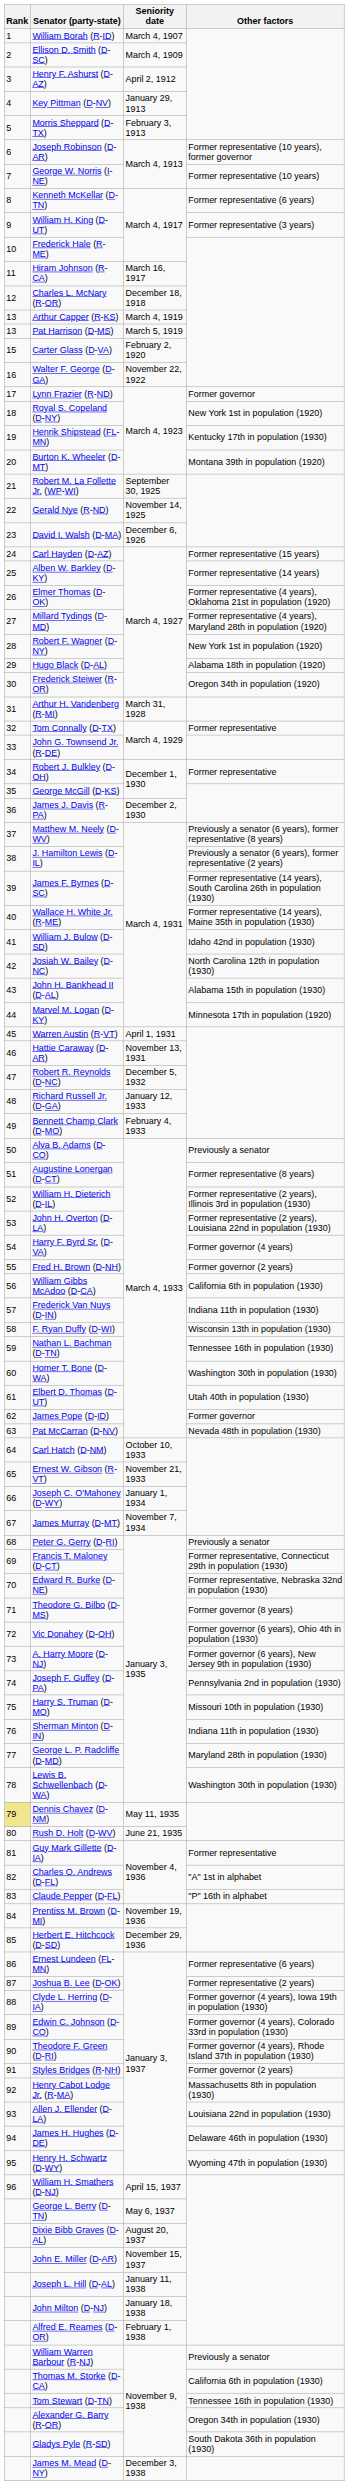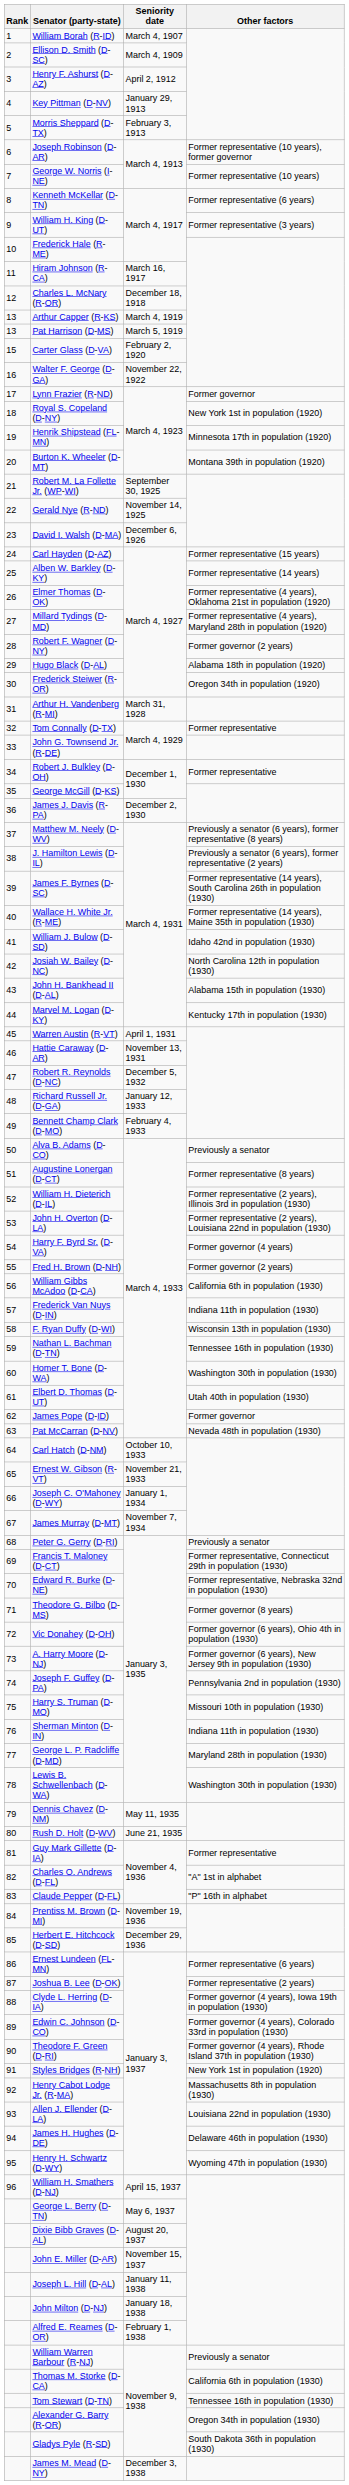 <table class=wikitable>
 <tr valign=bottom>
 <th>Rank</th>
 <th>Senator (party-state)</th>
 <th>Seniority date</th>
 <th>Other factors</th>
 </tr>
 <tr>
 <td>1</td>
 <td><a href='#'>William Borah</a> (<a href='#'>R</a>-<a href='#'>ID</a>)</td>
 <td>March 4, 1907</td>
 <td rowspan=5></td>
 </tr>
 <tr>
 <td>2</td>
 <td><a href='#'>Ellison D. Smith</a> (<a href='#'>D</a>-<a href='#'>SC</a>)</td>
 <td>March 4, 1909</td>
 </tr>
 <tr>
 <td>3</td>
 <td><a href='#'>Henry F. Ashurst</a> (<a href='#'>D</a>-<a href='#'>AZ</a>)</td>
 <td>April 2, 1912</td>
 </tr>
 <tr>
 <td>4</td>
 <td><a href='#'>Key Pittman</a> (<a href='#'>D</a>-<a href='#'>NV</a>)</td>
 <td>January 29, 1913</td>
 </tr>
 <tr>
 <td>5</td>
 <td><a href='#'>Morris Sheppard</a> (<a href='#'>D</a>-<a href='#'>TX</a>)</td>
 <td>February 3, 1913</td>
 </tr>
 <tr>
 <td>6</td>
 <td><a href='#'>Joseph Robinson</a> (<a href='#'>D</a>-<a href='#'>AR</a>)</td>
 <td rowspan=2>March 4, 1913</td>
 <td>Former representative (10 years), former governor</td>
 </tr>
 <tr>
 <td>7</td>
 <td><a href='#'>George W. Norris</a> (<a href='#'>I</a>-<a href='#'>NE</a>)</td>
 <td>Former representative (10 years)</td>
 </tr>
 <tr>
 <td>8</td>
 <td><a href='#'>Kenneth McKellar</a> (<a href='#'>D</a>-<a href='#'>TN</a>)</td>
 <td rowspan=3>March 4, 1917</td>
 <td>Former representative (6 years)</td>
 </tr>
 <tr>
 <td>9</td>
 <td><a href='#'>William H. King</a> (<a href='#'>D</a>-<a href='#'>UT</a>)</td>
 <td>Former representative (3 years)</td>
 </tr>
 <tr>
 <td>10</td>
 <td><a href='#'>Frederick Hale</a> (<a href='#'>R</a>-<a href='#'>ME</a>)</td>
 <td rowspan=7></td>
 </tr>
 <tr>
 <td>11</td>
 <td><a href='#'>Hiram Johnson</a> (<a href='#'>R</a>-<a href='#'>CA</a>)</td>
 <td>March 16, 1917</td>
 </tr>
 <tr>
 <td>12</td>
 <td><a href='#'>Charles L. McNary</a> (<a href='#'>R</a>-<a href='#'>OR</a>)</td>
 <td>December 18, 1918</td>
 </tr>
 <tr>
 <td>13</td>
 <td><a href='#'>Arthur Capper</a> (<a href='#'>R</a>-<a href='#'>KS</a>)</td>
 <td>March 4, 1919</td>
 </tr>
 <tr>
 <td>13</td>
 <td><a href='#'>Pat Harrison</a> (<a href='#'>D</a>-<a href='#'>MS</a>)</td>
 <td>March 5, 1919</td>
 </tr>
 <tr>
 <td>15</td>
 <td><a href='#'>Carter Glass</a> (<a href='#'>D</a>-<a href='#'>VA</a>)</td>
 <td>February 2, 1920</td>
 </tr>
 <tr>
 <td>16</td>
 <td><a href='#'>Walter F. George</a> (<a href='#'>D</a>-<a href='#'>GA</a>)</td>
 <td>November 22, 1922</td>
 </tr>
 <tr>
 <td>17</td>
 <td><a href='#'>Lynn Frazier</a> (<a href='#'>R</a>-<a href='#'>ND</a>)</td>
 <td rowspan=4>March 4, 1923</td>
 <td>Former governor</td>
 </tr>
 <tr>
 <td>18</td>
 <td><a href='#'>Royal S. Copeland</a> (<a href='#'>D</a>-<a href='#'>NY</a>)</td>
 <td>New York 1st in population (1920)</td>
 </tr>
 <tr>
 <td>19</td>
 <td><a href='#'>Henrik Shipstead</a> (<a href='#'>FL</a>-<a href='#'>MN</a>)</td>
-<td>Kentucky 17th in population (1930)</td>
+<td>Minnesota 17th in population (1920)</td>
 </tr>
 <tr>
 <td>20</td>
 <td><a href='#'>Burton K. Wheeler</a> (<a href='#'>D</a>-<a href='#'>MT</a>)</td>
 <td>Montana 39th in population (1920)</td>
 </tr>
 <tr>
 <td>21</td>
 <td><a href='#'>Robert M. La Follette Jr.</a> (<a href='#'>WP</a>-<a href='#'>WI</a>)</td>
 <td>September 30, 1925</td>
 <td rowspan=3></td>
 </tr>
 <tr>
 <td>22</td>
 <td><a href='#'>Gerald Nye</a> (<a href='#'>R</a>-<a href='#'>ND</a>)</td>
 <td>November 14, 1925</td>
 </tr>
 <tr>
 <td>23</td>
 <td><a href='#'>David I. Walsh</a> (<a href='#'>D</a>-<a href='#'>MA</a>)</td>
 <td>December 6, 1926</td>
 </tr>
 <tr>
 <td>24</td>
 <td><a href='#'>Carl Hayden</a> (<a href='#'>D</a>-<a href='#'>AZ</a>)</td>
 <td rowspan=7>March 4, 1927</td>
 <td>Former representative (15 years)</td>
 </tr>
 <tr>
 <td>25</td>
 <td><a href='#'>Alben W. Barkley</a> (<a href='#'>D</a>-<a href='#'>KY</a>)</td>
 <td>Former representative (14 years)</td>
 </tr>
 <tr>
 <td>26</td>
 <td><a href='#'>Elmer Thomas</a> (<a href='#'>D</a>-<a href='#'>OK</a>)</td>
 <td>Former representative (4 years), Oklahoma 21st in population (1920)</td>
 </tr>
 <tr>
 <td>27</td>
 <td><a href='#'>Millard Tydings</a> (<a href='#'>D</a>-<a href='#'>MD</a>)</td>
 <td>Former representative (4 years), Maryland 28th in population (1920)</td>
 </tr>
 <tr>
 <td>28</td>
 <td><a href='#'>Robert F. Wagner</a> (<a href='#'>D</a>-<a href='#'>NY</a>)</td>
-<td>New York 1st in population (1920)</td>
+<td>Former governor (2 years)</td>
 </tr>
 <tr>
 <td>29</td>
 <td><a href='#'>Hugo Black</a> (<a href='#'>D</a>-<a href='#'>AL</a>)</td>
 <td>Alabama 18th in population (1920)</td>
 </tr>
 <tr>
 <td>30</td>
 <td><a href='#'>Frederick Steiwer</a> (<a href='#'>R</a>-<a href='#'>OR</a>)</td>
 <td>Oregon 34th in population (1920)</td>
 </tr>
 <tr>
 <td>31</td>
 <td><a href='#'>Arthur H. Vandenberg</a> (<a href='#'>R</a>-<a href='#'>MI</a>)</td>
 <td>March 31, 1928</td>
 <td></td>
 </tr>
 <tr>
 <td>32</td>
 <td><a href='#'>Tom Connally</a> (<a href='#'>D</a>-<a href='#'>TX</a>)</td>
 <td rowspan=2>March 4, 1929</td>
 <td>Former representative</td>
 </tr>
 <tr>
 <td>33</td>
 <td><a href='#'>John G. Townsend Jr.</a> (<a href='#'>R</a>-<a href='#'>DE</a>)</td>
 <td></td>
 </tr>
 <tr>
 <td>34</td>
 <td><a href='#'>Robert J. Bulkley</a> (<a href='#'>D</a>-<a href='#'>OH</a>)</td>
 <td rowspan=2>December 1, 1930</td>
 <td>Former representative</td>
 </tr>
 <tr>
 <td>35</td>
 <td><a href='#'>George McGill</a> (<a href='#'>D</a>-<a href='#'>KS</a>)</td>
 <td rowspan=2></td>
 </tr>
 <tr>
 <td>36</td>
 <td><a href='#'>James J. Davis</a> (<a href='#'>R</a>-<a href='#'>PA</a>)</td>
 <td>December 2, 1930</td>
 </tr>
 <tr>
 <td>37</td>
 <td><a href='#'>Matthew M. Neely</a> (<a href='#'>D</a>-<a href='#'>WV</a>)</td>
 <td rowspan=8>March 4, 1931</td>
 <td>Previously a senator (6 years), former representative (8 years)</td>
 </tr>
 <tr>
 <td>38</td>
 <td><a href='#'>J. Hamilton Lewis</a> (<a href='#'>D</a>-<a href='#'>IL</a>)</td>
 <td>Previously a senator (6 years), former representative (2 years)</td>
 </tr>
 <tr>
 <td>39</td>
 <td><a href='#'>James F. Byrnes</a> (<a href='#'>D</a>-<a href='#'>SC</a>)</td>
 <td>Former representative (14 years), South Carolina 26th in population (1930)</td>
 </tr>
 <tr>
 <td>40</td>
 <td><a href='#'>Wallace H. White Jr.</a> (<a href='#'>R</a>-<a href='#'>ME</a>)</td>
 <td>Former representative (14 years), Maine 35th in population (1930)</td>
 </tr>
 <tr>
 <td>41</td>
 <td><a href='#'>William J. Bulow</a> (<a href='#'>D</a>-<a href='#'>SD</a>)</td>
 <td>Idaho 42nd in population (1930)</td>
 </tr>
 <tr>
 <td>42</td>
 <td><a href='#'>Josiah W. Bailey</a> (<a href='#'>D</a>-<a href='#'>NC</a>)</td>
 <td>North Carolina 12th in population (1930)</td>
 </tr>
 <tr>
 <td>43</td>
 <td><a href='#'>John H. Bankhead II</a> (<a href='#'>D</a>-<a href='#'>AL</a>)</td>
 <td>Alabama 15th in population (1930)</td>
 </tr>
 <tr>
 <td>44</td>
 <td><a href='#'>Marvel M. Logan</a> (<a href='#'>D</a>-<a href='#'>KY</a>)</td>
-<td>Minnesota 17th in population (1920)</td>
+<td>Kentucky 17th in population (1930)</td>
 </tr>
 <tr>
 <td>45</td>
 <td><a href='#'>Warren Austin</a> (<a href='#'>R</a>-<a href='#'>VT</a>)</td>
 <td>April 1, 1931</td>
 <td rowspan=5></td>
 </tr>
 <tr>
 <td>46</td>
 <td><a href='#'>Hattie Caraway</a> (<a href='#'>D</a>-<a href='#'>AR</a>)</td>
 <td>November 13, 1931</td>
 </tr>
 <tr>
 <td>47</td>
 <td><a href='#'>Robert R. Reynolds</a> (<a href='#'>D</a>-<a href='#'>NC</a>)</td>
 <td>December 5, 1932</td>
 </tr>
 <tr>
 <td>48</td>
 <td><a href='#'>Richard Russell Jr.</a> (<a href='#'>D</a>-<a href='#'>GA</a>)</td>
 <td>January 12, 1933</td>
 </tr>
 <tr>
 <td>49</td>
 <td><a href='#'>Bennett Champ Clark</a> (<a href='#'>D</a>-<a href='#'>MO</a>)</td>
 <td>February 4, 1933</td>
 </tr>
 <tr>
 <td>50</td>
 <td><a href='#'>Alva B. Adams</a> (<a href='#'>D</a>-<a href='#'>CO</a>)</td>
 <td rowspan=14>March 4, 1933</td>
 <td>Previously a senator</td>
 </tr>
 <tr>
 <td>51</td>
 <td><a href='#'>Augustine Lonergan</a> (<a href='#'>D</a>-<a href='#'>CT</a>)</td>
 <td>Former representative (8 years)</td>
 </tr>
 <tr>
 <td>52</td>
 <td><a href='#'>William H. Dieterich</a> (<a href='#'>D</a>-<a href='#'>IL</a>)</td>
 <td>Former representative (2 years), Illinois 3rd in population (1930)</td>
 </tr>
 <tr>
 <td>53</td>
 <td><a href='#'>John H. Overton</a> (<a href='#'>D</a>-<a href='#'>LA</a>)</td>
 <td>Former representative (2 years), Louisiana 22nd in population (1930)</td>
 </tr>
 <tr>
 <td>54</td>
 <td><a href='#'>Harry F. Byrd Sr.</a> (<a href='#'>D</a>-<a href='#'>VA</a>)</td>
 <td>Former governor (4 years)</td>
 </tr>
 <tr>
 <td>55</td>
 <td><a href='#'>Fred H. Brown</a> (<a href='#'>D</a>-<a href='#'>NH</a>)</td>
 <td>Former governor (2 years)</td>
 </tr>
 <tr>
 <td>56</td>
 <td><a href='#'>William Gibbs McAdoo</a> (<a href='#'>D</a>-<a href='#'>CA</a>)</td>
 <td>California 6th in population (1930)</td>
 </tr>
 <tr>
 <td>57</td>
 <td><a href='#'>Frederick Van Nuys</a> (<a href='#'>D</a>-<a href='#'>IN</a>)</td>
 <td>Indiana 11th in population (1930)</td>
 </tr>
 <tr>
 <td>58</td>
 <td><a href='#'>F. Ryan Duffy</a> (<a href='#'>D</a>-<a href='#'>WI</a>)</td>
 <td>Wisconsin 13th in population (1930)</td>
 </tr>
 <tr>
 <td>59</td>
 <td><a href='#'>Nathan L. Bachman</a> (<a href='#'>D</a>-<a href='#'>TN</a>)</td>
 <td>Tennessee 16th in population (1930)</td>
 </tr>
 <tr>
 <td>60</td>
 <td><a href='#'>Homer T. Bone</a> (<a href='#'>D</a>-<a href='#'>WA</a>)</td>
 <td>Washington 30th in population (1930)</td>
 </tr>
 <tr>
 <td>61</td>
 <td><a href='#'>Elbert D. Thomas</a> (<a href='#'>D</a>-<a href='#'>UT</a>)</td>
 <td>Utah 40th in population (1930)</td>
 </tr>
 <tr>
 <td>62</td>
 <td><a href='#'>James Pope</a> (<a href='#'>D</a>-<a href='#'>ID</a>)</td>
 <td>Former governor</td>
 </tr>
 <tr>
 <td>63</td>
 <td><a href='#'>Pat McCarran</a> (<a href='#'>D</a>-<a href='#'>NV</a>)</td>
 <td>Nevada 48th in population (1930)</td>
 </tr>
 <tr>
 <td>64</td>
 <td><a href='#'>Carl Hatch</a> (<a href='#'>D</a>-<a href='#'>NM</a>)</td>
 <td>October 10, 1933</td>
 <td rowspan=4></td>
 </tr>
 <tr>
 <td>65</td>
 <td><a href='#'>Ernest W. Gibson</a> (<a href='#'>R</a>-<a href='#'>VT</a>)</td>
 <td>November 21, 1933</td>
 </tr>
 <tr>
 <td>66</td>
 <td><a href='#'>Joseph C. O'Mahoney</a> (<a href='#'>D</a>-<a href='#'>WY</a>)</td>
 <td>January 1, 1934</td>
 </tr>
 <tr>
 <td>67</td>
 <td><a href='#'>James Murray</a> (<a href='#'>D</a>-<a href='#'>MT</a>)</td>
 <td>November 7, 1934</td>
 </tr>
 <tr>
 <td>68</td>
 <td><a href='#'>Peter G. Gerry</a> (<a href='#'>D</a>-<a href='#'>RI</a>)</td>
 <td rowspan=11>January 3, 1935</td>
 <td>Previously a senator</td>
 </tr>
 <tr>
 <td>69</td>
 <td><a href='#'>Francis T. Maloney</a> (<a href='#'>D</a>-<a href='#'>CT</a>)</td>
 <td>Former representative, Connecticut 29th in population (1930)</td>
 </tr>
 <tr>
 <td>70</td>
 <td><a href='#'>Edward R. Burke</a> (<a href='#'>D</a>-<a href='#'>NE</a>)</td>
 <td>Former representative, Nebraska 32nd in population (1930)</td>
 </tr>
 <tr>
 <td>71</td>
 <td><a href='#'>Theodore G. Bilbo</a> (<a href='#'>D</a>-<a href='#'>MS</a>)</td>
 <td>Former governor (8 years)</td>
 </tr>
 <tr>
 <td>72</td>
 <td><a href='#'>Vic Donahey</a> (<a href='#'>D</a>-<a href='#'>OH</a>)</td>
 <td>Former governor (6 years), Ohio 4th in population (1930)</td>
 </tr>
 <tr>
 <td>73</td>
 <td><a href='#'>A. Harry Moore</a> (<a href='#'>D</a>-<a href='#'>NJ</a>)</td>
 <td>Former governor (6 years), New Jersey 9th in population (1930)</td>
 </tr>
 <tr>
 <td>74</td>
 <td><a href='#'>Joseph F. Guffey</a> (<a href='#'>D</a>-<a href='#'>PA</a>)</td>
 <td>Pennsylvania 2nd in population (1930)</td>
 </tr>
 <tr>
 <td>75</td>
 <td><a href='#'>Harry S. Truman</a> (<a href='#'>D</a>-<a href='#'>MO</a>)</td>
 <td>Missouri 10th in population (1930)</td>
 </tr>
 <tr>
 <td>76</td>
 <td><a href='#'>Sherman Minton</a> (<a href='#'>D</a>-<a href='#'>IN</a>)</td>
 <td>Indiana 11th in population (1930)</td>
 </tr>
 <tr>
 <td>77</td>
 <td><a href='#'>George L. P. Radcliffe</a> (<a href='#'>D</a>-<a href='#'>MD</a>)</td>
 <td>Maryland 28th in population (1930)</td>
 </tr>
 <tr>
 <td>78</td>
 <td><a href='#'>Lewis B. Schwellenbach</a> (<a href='#'>D</a>-<a href='#'>WA</a>)</td>
 <td>Washington 30th in population (1930)</td>
 </tr>
 <tr>
-<td style="background: khaki;">79</td>
+<td>79</td>
 <td><a href='#'>Dennis Chavez</a> (<a href='#'>D</a>-<a href='#'>NM</a>)</td>
 <td>May 11, 1935</td>
 <td rowspan=2></td>
 </tr>
 <tr>
 <td>80</td>
 <td><a href='#'>Rush D. Holt</a> (<a href='#'>D</a>-<a href='#'>WV</a>)</td>
 <td>June 21, 1935</td>
 </tr>
 <tr>
 <td>81</td>
 <td><a href='#'>Guy Mark Gillette</a> (<a href='#'>D</a>-<a href='#'>IA</a>)</td>
 <td rowspan=3>November 4, 1936</td>
 <td>Former representative</td>
 </tr>
 <tr>
 <td>82</td>
 <td><a href='#'>Charles O. Andrews</a> (<a href='#'>D</a>-<a href='#'>FL</a>)</td>
 <td>"A" 1st in alphabet</td>
 </tr>
 <tr>
 <td>83</td>
 <td><a href='#'>Claude Pepper</a> (<a href='#'>D</a>-<a href='#'>FL</a>)</td>
 <td>"P" 16th in alphabet</td>
 </tr>
 <tr>
 <td>84</td>
 <td><a href='#'>Prentiss M. Brown</a> (<a href='#'>D</a>-<a href='#'>MI</a>)</td>
 <td>November 19, 1936</td>
 <td rowspan=2></td>
 </tr>
 <tr>
 <td>85</td>
 <td><a href='#'>Herbert E. Hitchcock</a> (<a href='#'>D</a>-<a href='#'>SD</a>)</td>
 <td>December 29, 1936</td>
 </tr>
 <tr>
 <td>86</td>
 <td><a href='#'>Ernest Lundeen</a> (<a href='#'>FL</a>-<a href='#'>MN</a>)</td>
 <td rowspan=10>January 3, 1937</td>
 <td>Former representative (6 years)</td>
 </tr>
 <tr>
 <td>87</td>
 <td><a href='#'>Joshua B. Lee</a> (<a href='#'>D</a>-<a href='#'>OK</a>)</td>
 <td>Former representative (2 years)</td>
 </tr>
 <tr>
 <td>88</td>
 <td><a href='#'>Clyde L. Herring</a> (<a href='#'>D</a>-<a href='#'>IA</a>)</td>
 <td>Former governor (4 years), Iowa 19th in population (1930)</td>
 </tr>
 <tr>
 <td>89</td>
 <td><a href='#'>Edwin C. Johnson</a> (<a href='#'>D</a>-<a href='#'>CO</a>)</td>
 <td>Former governor (4 years), Colorado 33rd in population (1930)</td>
 </tr>
 <tr>
 <td>90</td>
 <td><a href='#'>Theodore F. Green</a> (<a href='#'>D</a>-<a href='#'>RI</a>)</td>
 <td>Former governor (4 years), Rhode Island 37th in population (1930)</td>
 </tr>
 <tr>
 <td>91</td>
 <td><a href='#'>Styles Bridges</a> (<a href='#'>R</a>-<a href='#'>NH</a>)</td>
-<td>Former governor (2 years)</td>
+<td>New York 1st in population (1920)</td>
 </tr>
 <tr>
 <td>92</td>
 <td><a href='#'>Henry Cabot Lodge Jr.</a> (<a href='#'>R</a>-<a href='#'>MA</a>)</td>
 <td>Massachusetts 8th in population (1930)</td>
 </tr>
 <tr>
 <td>93</td>
 <td><a href='#'>Allen J. Ellender</a> (<a href='#'>D</a>-<a href='#'>LA</a>)</td>
 <td>Louisiana 22nd in population (1930)</td>
 </tr>
 <tr>
 <td>94</td>
 <td><a href='#'>James H. Hughes</a> (<a href='#'>D</a>-<a href='#'>DE</a>)</td>
 <td>Delaware 46th in population (1930)</td>
 </tr>
 <tr>
 <td>95</td>
 <td><a href='#'>Henry H. Schwartz</a> (<a href='#'>D</a>-<a href='#'>WY</a>)</td>
 <td>Wyoming 47th in population (1930)</td>
 </tr>
 <tr>
 <td>96</td>
 <td><a href='#'>William H. Smathers</a> (<a href='#'>D</a>-<a href='#'>NJ</a>)</td>
 <td>April 15, 1937</td>
 <td rowspan=7></td>
 </tr>
 <tr>
 <td></td>
 <td><a href='#'>George L. Berry</a> (<a href='#'>D</a>-<a href='#'>TN</a>)</td>
 <td>May 6, 1937</td>
 </tr>
 <tr>
 <td></td>
 <td><a href='#'>Dixie Bibb Graves</a> (<a href='#'>D</a>-<a href='#'>AL</a>)</td>
 <td>August 20, 1937</td>
 </tr>
 <tr>
 <td></td>
 <td><a href='#'>John E. Miller</a> (<a href='#'>D</a>-<a href='#'>AR</a>)</td>
 <td>November 15, 1937</td>
 </tr>
 <tr>
 <td></td>
 <td><a href='#'>Joseph L. Hill</a> (<a href='#'>D</a>-<a href='#'>AL</a>)</td>
 <td>January 11, 1938</td>
 </tr>
 <tr>
 <td></td>
 <td><a href='#'>John Milton</a> (<a href='#'>D</a>-<a href='#'>NJ</a>)</td>
 <td>January 18, 1938</td>
 </tr>
 <tr>
 <td></td>
 <td><a href='#'>Alfred E. Reames</a> (<a href='#'>D</a>-<a href='#'>OR</a>)</td>
 <td>February 1, 1938</td>
 </tr>
 <tr>
 <td></td>
 <td><a href='#'>William Warren Barbour</a> (<a href='#'>R</a>-<a href='#'>NJ</a>)</td>
 <td rowspan=5>November 9, 1938</td>
 <td>Previously a senator</td>
 </tr>
 <tr>
 <td></td>
 <td><a href='#'>Thomas M. Storke</a> (<a href='#'>D</a>-<a href='#'>CA</a>) </td>
 <td>California 6th in population (1930)</td>
 </tr>
 <tr>
 <td></td>
 <td><a href='#'>Tom Stewart</a> (<a href='#'>D</a>-<a href='#'>TN</a>)</td>
 <td>Tennessee 16th in population (1930)</td>
 </tr>
 <tr>
 <td></td>
 <td><a href='#'>Alexander G. Barry</a> (<a href='#'>R</a>-<a href='#'>OR</a>) </td>
 <td>Oregon 34th in population (1930)</td>
 </tr>
 <tr>
 <td></td>
 <td><a href='#'>Gladys Pyle</a> (<a href='#'>R</a>-<a href='#'>SD</a>)</td>
 <td>South Dakota 36th in population (1930)</td>
 </tr>
 <tr>
 <td></td>
 <td><a href='#'>James M. Mead</a> (<a href='#'>D</a>-<a href='#'>NY</a>)</td>
 <td>December 3, 1938</td>
 <td></td>
 </tr>
 </table>
